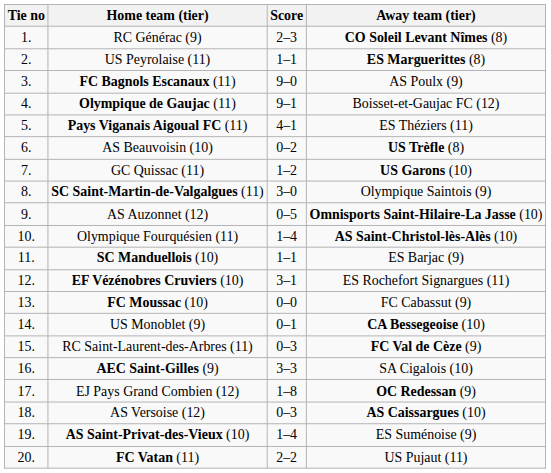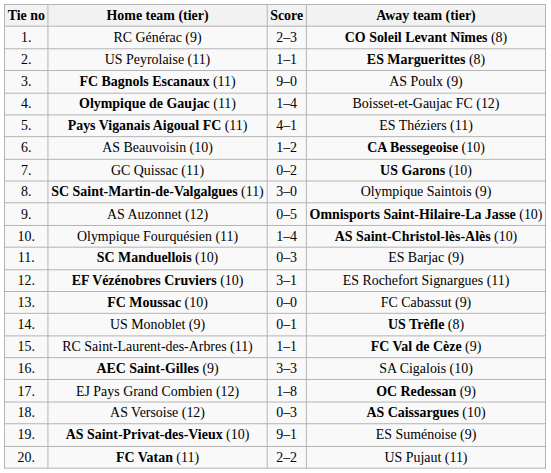 <table class="wikitable" style="text-align: center">
 <tr>
 <th>Tie no</th>
 <th>Home team (tier)</th>
 <th>Score</th>
 <th>Away team (tier)</th>
 </tr>
 <tr>
 <td>1.</td>
 <td>RC Générac (9)</td>
 <td>2–3</td>
 <td><strong>CO Soleil Levant Nîmes</strong> (8)</td>
 </tr>
 <tr>
 <td>2.</td>
 <td>US Peyrolaise (11)</td>
 <td>1–1 </td>
 <td><strong>ES Marguerittes</strong> (8)</td>
 </tr>
 <tr>
 <td>3.</td>
 <td><strong>FC Bagnols Escanaux</strong> (11)</td>
 <td>9–0</td>
 <td>AS Poulx (9)</td>
 </tr>
 <tr>
 <td>4.</td>
 <td><strong>Olympique de Gaujac</strong> (11)</td>
-<td>9–1</td>
+<td>1–4</td>
 <td>Boisset-et-Gaujac FC (12)</td>
 </tr>
 <tr>
 <td>5.</td>
 <td><strong>Pays Viganais Aigoual FC</strong> (11)</td>
 <td>4–1</td>
 <td>ES Théziers (11)</td>
 </tr>
 <tr>
 <td>6.</td>
 <td>AS Beauvoisin (10)</td>
-<td>0–2</td>
-<td><strong>US Trèfle</strong> (8)</td>
+<td>1–2</td>
+<td><strong>CA Bessegeoise</strong> (10)</td>
 </tr>
 <tr>
 <td>7.</td>
 <td>GC Quissac (11)</td>
-<td>1–2</td>
+<td>0–2</td>
 <td><strong>US Garons</strong> (10)</td>
 </tr>
 <tr>
 <td>8.</td>
 <td><strong>SC Saint-Martin-de-Valgalgues</strong> (11)</td>
 <td>3–0</td>
 <td>Olympique Saintois (9)</td>
 </tr>
 <tr>
 <td>9.</td>
 <td>AS Auzonnet (12)</td>
 <td>0–5</td>
 <td><strong>Omnisports Saint-Hilaire-La Jasse</strong> (10)</td>
 </tr>
 <tr>
 <td>10.</td>
 <td>Olympique Fourquésien (11)</td>
 <td>1–4</td>
 <td><strong>AS Saint-Christol-lès-Alès</strong> (10)</td>
 </tr>
 <tr>
 <td>11.</td>
 <td><strong>SC Manduellois</strong> (10)</td>
-<td>1–1 </td>
+<td>0–3</td>
 <td>ES Barjac (9)</td>
 </tr>
 <tr>
 <td>12.</td>
 <td><strong>EF Vézénobres Cruviers</strong> (10)</td>
 <td>3–1</td>
 <td>ES Rochefort Signargues (11)</td>
 </tr>
 <tr>
 <td>13.</td>
 <td><strong>FC Moussac</strong> (10)</td>
 <td>0–0 </td>
 <td>FC Cabassut (9)</td>
 </tr>
 <tr>
 <td>14.</td>
 <td>US Monoblet (9)</td>
 <td>0–1</td>
-<td><strong>CA Bessegeoise</strong> (10)</td>
+<td><strong>US Trèfle</strong> (8)</td>
 </tr>
 <tr>
 <td>15.</td>
 <td>RC Saint-Laurent-des-Arbres (11)</td>
-<td>0–3</td>
+<td>1–1 </td>
 <td><strong>FC Val de Cèze</strong> (9)</td>
 </tr>
 <tr>
 <td>16.</td>
 <td><strong>AEC Saint-Gilles</strong> (9)</td>
 <td>3–3 </td>
 <td>SA Cigalois (10)</td>
 </tr>
 <tr>
 <td>17.</td>
 <td>EJ Pays Grand Combien (12)</td>
 <td>1–8</td>
 <td><strong>OC Redessan</strong> (9)</td>
 </tr>
 <tr>
 <td>18.</td>
 <td>AS Versoise (12)</td>
 <td>0–3</td>
 <td><strong>AS Caissargues</strong> (10)</td>
 </tr>
 <tr>
 <td>19.</td>
 <td><strong>AS Saint-Privat-des-Vieux</strong> (10)</td>
-<td>1–4</td>
+<td>9–1</td>
 <td>ES Suménoise (9)</td>
 </tr>
 <tr>
 <td>20.</td>
 <td><strong>FC Vatan</strong> (11)</td>
 <td>2–2 </td>
 <td>US Pujaut (11)</td>
 </tr>
 </table>
